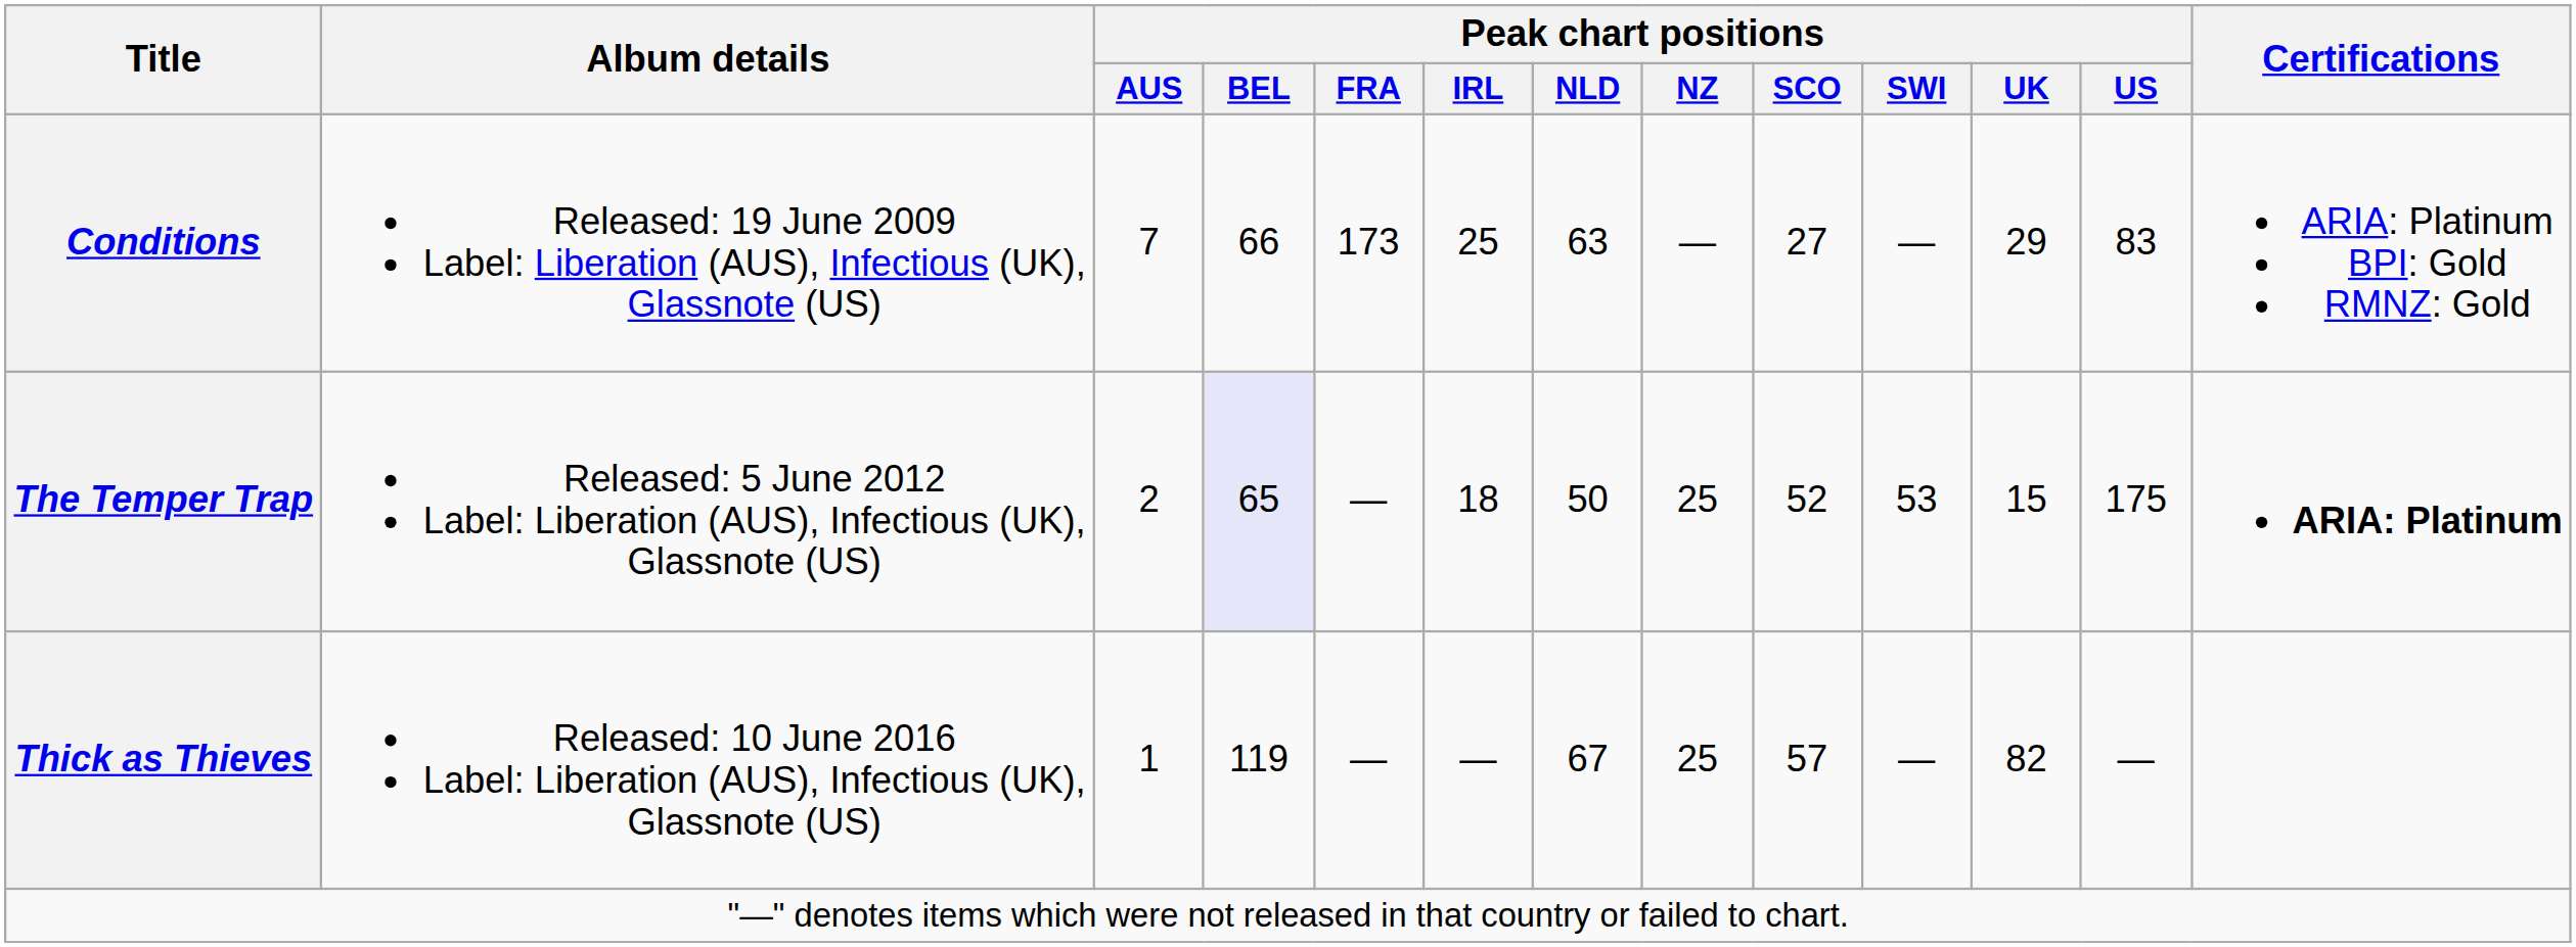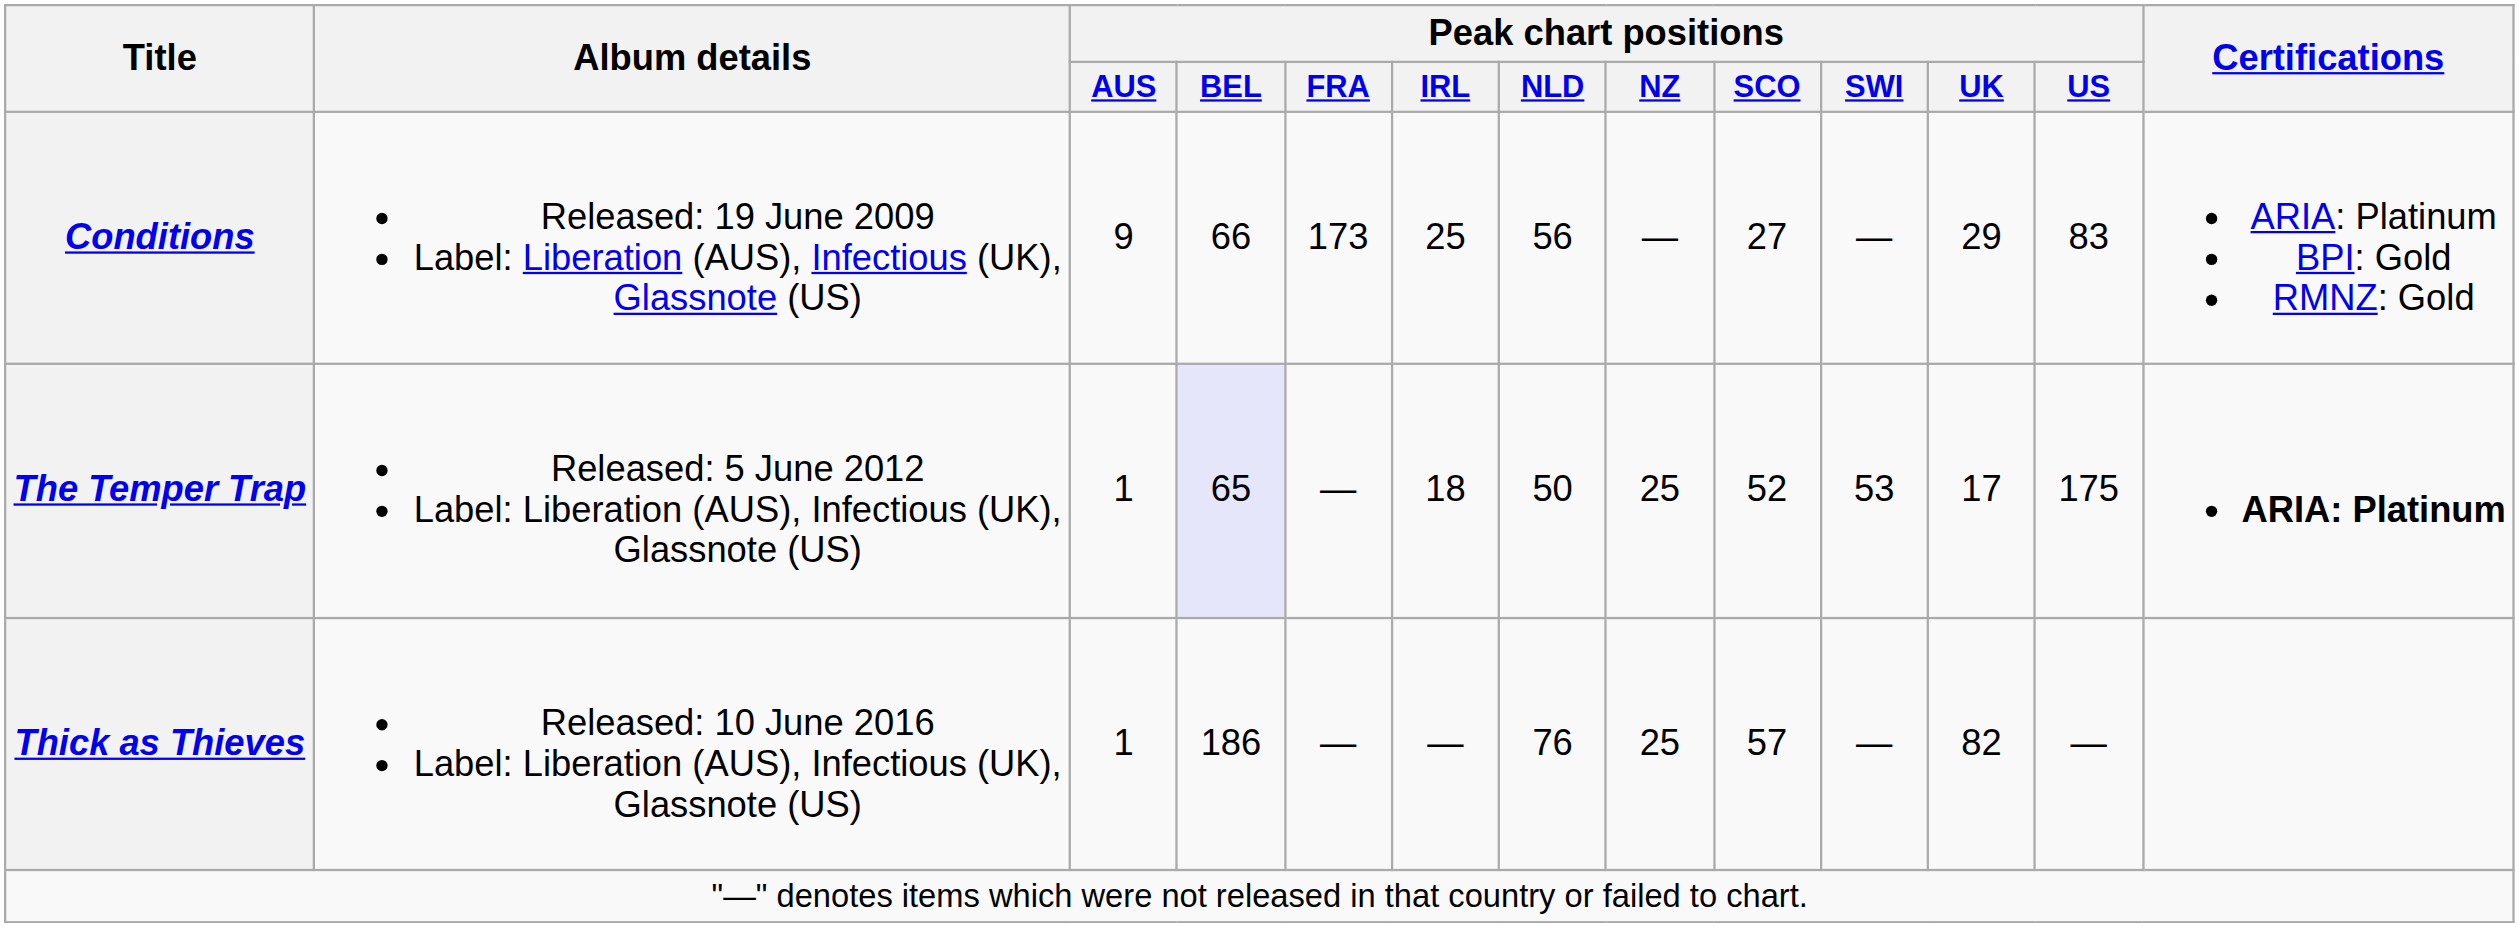 <table class="wikitable plainrowheaders" style="text-align:center;">
 <tr>
 <th scope="col" rowspan="2">Title</th>
 <th scope="col" rowspan="2">Album details</th>
 <th scope="col" colspan="10">Peak chart positions</th>
 <th scope="col" rowspan="2"><a href='#'>Certifications</a></th>
 </tr>
 <tr>
 <th scope="col" style="width:3em;font-size:85%;"><a href='#'>AUS</a><br></th>
 <th scope="col" style="width:3em;font-size:85%;"><a href='#'>BEL</a><br></th>
 <th scope="col" style="width:3em;font-size:85%;"><a href='#'>FRA</a><br></th>
 <th scope="col" style="width:3em;font-size:85%;"><a href='#'>IRL</a><br></th>
 <th scope="col" style="width:3em;font-size:85%;"><a href='#'>NLD</a><br></th>
 <th scope="col" style="width:3em;font-size:85%;"><a href='#'>NZ</a><br></th>
 <th scope="col" style="width:3em;font-size:85%;"><a href='#'>SCO</a><br></th>
 <th scope="col" style="width:3em;font-size:85%;"><a href='#'>SWI</a><br></th>
 <th scope="col" style="width:3em;font-size:85%;"><a href='#'>UK</a><br></th>
 <th scope="col" style="width:3em;font-size:85%;"><a href='#'>US</a><br></th>
 </tr>
 <tr>
 <th scope="row"><em><a href='#'>Conditions</a></em></th>
 <td><br><ul><li>Released: 19 June 2009</li><li>Label: <a href='#'>Liberation</a> (AUS), <a href='#'>Infectious</a> (UK),<br><a href='#'>Glassnote</a> (US)</li></ul></td>
-<td>7</td>
+<td>9</td>
 <td>66</td>
 <td>173</td>
 <td>25</td>
-<td>63</td>
+<td>56</td>
 <td>—</td>
 <td>27</td>
 <td>—</td>
 <td>29</td>
 <td>83</td>
 <td><br><ul><li><a href='#'>ARIA</a>: Platinum</li><li><a href='#'>BPI</a>: Gold</li><li><a href='#'>RMNZ</a>: Gold</li></ul></td>
 </tr>
 <tr>
 <th scope="row"><em><a href='#'>The Temper Trap</a></em></th>
 <td><br><ul><li>Released: 5 June 2012</li><li>Label: Liberation (AUS), Infectious (UK),<br>Glassnote (US)</li></ul></td>
-<td>2</td>
+<td>1</td>
 <td style="background: lavender;">65</td>
 <td>—</td>
 <td>18</td>
 <td>50</td>
 <td>25</td>
 <td>52</td>
 <td>53</td>
-<td>15</td>
+<td>17</td>
 <td>175</td>
 <td><strong><br><ul><li>ARIA: Platinum</li></ul></strong></td>
 </tr>
 <tr>
 <th scope="row"><em><a href='#'>Thick as Thieves</a></em></th>
 <td><br><ul><li>Released: 10 June 2016</li><li>Label: Liberation (AUS), Infectious (UK),<br>Glassnote (US)</li></ul></td>
 <td>1</td>
-<td>119</td>
+<td>186</td>
 <td>—</td>
 <td>—</td>
-<td>67</td>
+<td>76</td>
 <td>25</td>
 <td>57</td>
 <td>—</td>
 <td>82</td>
 <td>—</td>
 <td></td>
 </tr>
 <tr>
 <td colspan="14" style="font-size:90%;">"—" denotes items which were not released in that country or failed to chart.</td>
 </tr>
 </table>
